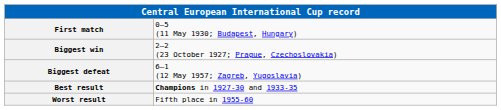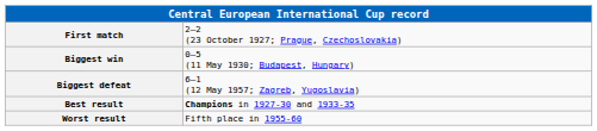 <table class="wikitable collapsible collapsed" style="width:35%;font-size:80%">
 <tr style="color:white">
 <th style="background:#0066bc;width:20%" colspan="6"><big>Central European International Cup record</big></th>
 </tr>
 <tr>
 <th width=10%>First match</th>
-<td width=23%><div> 0–5 <br> (11 May 1930; <a href='#'>Budapest</a>, <a href='#'>Hungary</a>)</div></td>
+<td width=23%><div> 2–2 <br> (23 October 1927; <a href='#'>Prague</a>, <a href='#'>Czechoslovakia</a>)</div></td>
 </tr>
 <tr>
 <th width=10%>Biggest win</th>
-<td width=23%><div> 2–2 <br> (23 October 1927; <a href='#'>Prague</a>, <a href='#'>Czechoslovakia</a>)</div></td>
+<td width=23%><div> 0–5 <br> (11 May 1930; <a href='#'>Budapest</a>, <a href='#'>Hungary</a>)</div></td>
 </tr>
 <tr>
 <th width=10%>Biggest defeat</th>
 <td width=23%><div> 6–1 <br> (12 May 1957; <a href='#'>Zagreb</a>, <a href='#'>Yugoslavia</a>)</div></td>
 </tr>
 <tr>
 <th width=10%>Best result</th>
 <td width=23%><div><strong>Champions</strong> in <a href='#'>1927-30</a> and <a href='#'>1933-35</a></div></td>
 </tr>
 <tr>
 <th width=10%>Worst result</th>
 <td width=23%><div>Fifth place in <a href='#'>1955-60</a></div></td>
 </tr>
 </table>
